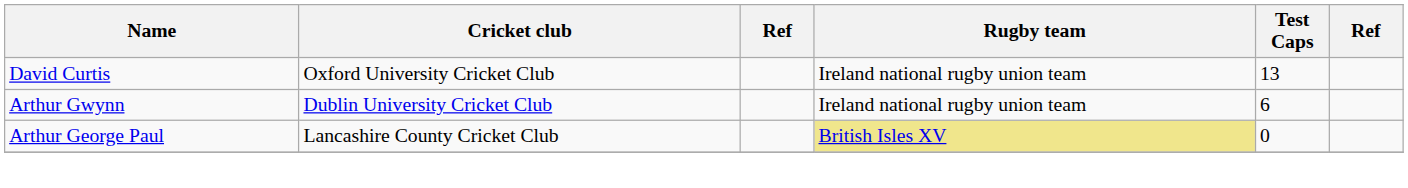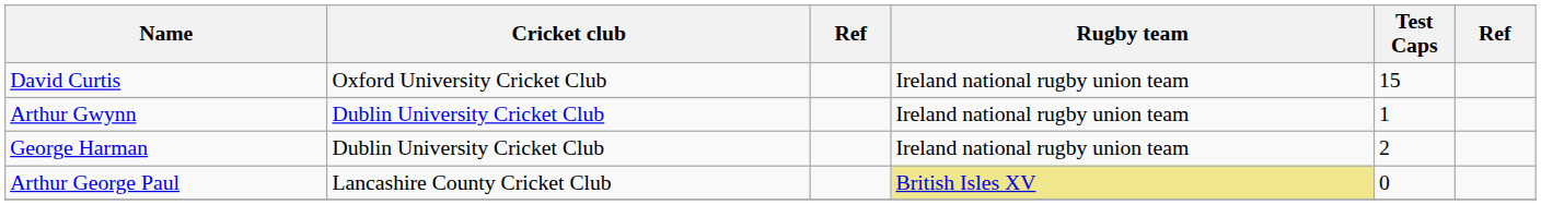 <table class=wikitable width=90%>
 <tr>
 <th width=20%>Name</th>
 <th width=30%>Cricket club</th>
 <th width=5%>Ref</th>
 <th width=30%>Rugby team</th>
 <th width=5%>Test Caps</th>
 <th width=5%>Ref</th>
 </tr>
 <tr>
 <td><a href='#'>David Curtis</a></td>
 <td>Oxford University Cricket Club</td>
 <td></td>
 <td>Ireland national rugby union team</td>
-<td>13</td>
+<td>15</td>
 <td></td>
 </tr>
 <tr>
 <td><a href='#'>Arthur Gwynn</a></td>
 <td><a href='#'>Dublin University Cricket Club</a></td>
 <td></td>
 <td>Ireland national rugby union team</td>
-<td>6</td>
+<td>1</td>
+<td></td>
+</tr>
+<tr>
+<td><a href='#'>George Harman</a></td>
+<td>Dublin University Cricket Club</td>
+<td></td>
+<td>Ireland national rugby union team</td>
+<td>2</td>
 <td></td>
 </tr>
 <tr>
 <td><a href='#'>Arthur George Paul</a></td>
 <td>Lancashire County Cricket Club</td>
 <td></td>
 <td style="background: khaki;"><a href='#'>British Isles XV</a></td>
 <td>0</td>
 <td></td>
 </tr>
 <tr>
 </tr>
 </table>
